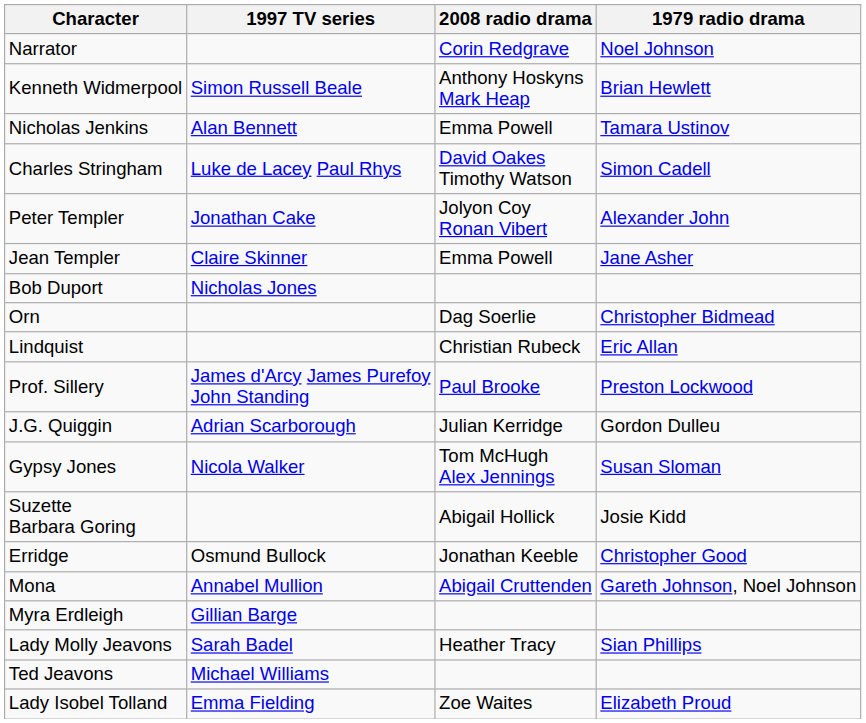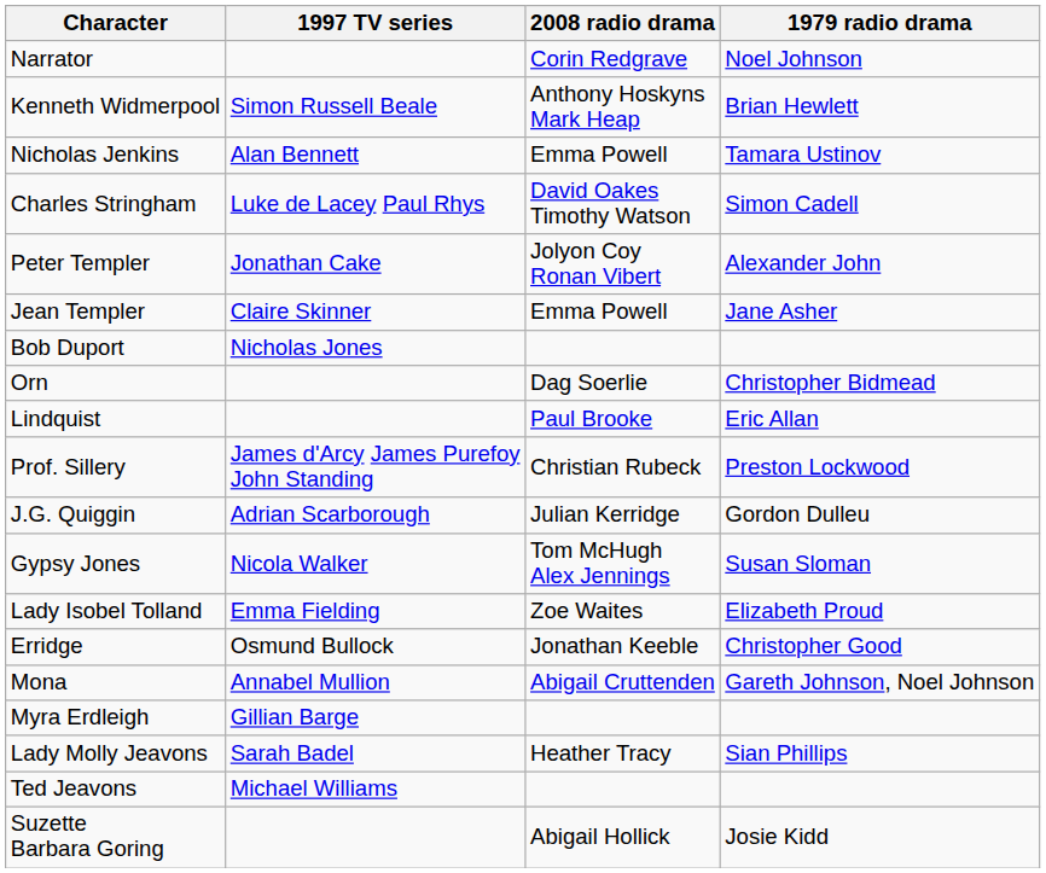 <table class="wikitable">
 <tr>
 <th>Character</th>
 <th>1997 TV series</th>
 <th>2008 radio drama</th>
 <th>1979 radio drama</th>
 </tr>
 <tr>
 <td>Narrator</td>
 <td></td>
 <td><a href='#'>Corin Redgrave</a></td>
 <td><a href='#'>Noel Johnson</a></td>
 </tr>
 <tr>
 <td>Kenneth Widmerpool</td>
 <td><a href='#'>Simon Russell Beale</a></td>
 <td>Anthony Hoskyns <br> <a href='#'>Mark Heap</a></td>
 <td><a href='#'>Brian Hewlett</a></td>
 </tr>
 <tr>
 <td>Nicholas Jenkins</td>
 <td><a href='#'>Alan Bennett</a></td>
 <td>Emma Powell</td>
 <td><a href='#'>Tamara Ustinov</a></td>
 </tr>
 <tr>
 <td>Charles Stringham</td>
 <td><a href='#'>Luke de Lacey</a> <a href='#'>Paul Rhys</a></td>
 <td><a href='#'>David Oakes</a> <br> Timothy Watson</td>
 <td><a href='#'>Simon Cadell</a></td>
 </tr>
 <tr>
 <td>Peter Templer</td>
 <td><a href='#'>Jonathan Cake</a></td>
 <td>Jolyon Coy <br> <a href='#'>Ronan Vibert</a></td>
 <td><a href='#'>Alexander John</a></td>
 </tr>
 <tr>
 <td>Jean Templer</td>
 <td><a href='#'>Claire Skinner</a></td>
 <td>Emma Powell</td>
 <td><a href='#'>Jane Asher</a></td>
 </tr>
 <tr>
 <td>Bob Duport</td>
 <td><a href='#'>Nicholas Jones</a></td>
 <td></td>
 </tr>
 <tr>
 <td>Orn</td>
 <td></td>
 <td>Dag Soerlie</td>
 <td><a href='#'>Christopher Bidmead</a></td>
 </tr>
 <tr>
 <td>Lindquist</td>
 <td></td>
-<td>Christian Rubeck</td>
+<td><a href='#'>Paul Brooke</a></td>
 <td><a href='#'>Eric Allan</a></td>
 </tr>
 <tr>
 <td>Prof. Sillery</td>
 <td><a href='#'>James d'Arcy</a>  <a href='#'>James Purefoy</a> <br> <a href='#'>John Standing</a></td>
-<td><a href='#'>Paul Brooke</a></td>
+<td>Christian Rubeck</td>
 <td><a href='#'>Preston Lockwood</a></td>
 </tr>
 <tr>
 <td>J.G. Quiggin</td>
 <td><a href='#'>Adrian Scarborough</a></td>
 <td>Julian Kerridge</td>
 <td>Gordon Dulleu</td>
 </tr>
 <tr>
 <td>Gypsy Jones</td>
 <td><a href='#'>Nicola Walker</a></td>
 <td>Tom McHugh <br> <a href='#'>Alex Jennings</a></td>
 <td><a href='#'>Susan Sloman</a></td>
 </tr>
 <tr>
-<td>Suzette <br> Barbara Goring</td>
-<td></td>
-<td>Abigail Hollick</td>
-<td>Josie Kidd</td>
+<td>Lady Isobel Tolland</td>
+<td><a href='#'>Emma Fielding</a></td>
+<td>Zoe Waites</td>
+<td><a href='#'>Elizabeth Proud</a></td>
 </tr>
 <tr>
 <td>Erridge</td>
 <td>Osmund Bullock</td>
 <td>Jonathan Keeble</td>
 <td><a href='#'>Christopher Good</a></td>
 </tr>
 <tr>
 <td>Mona</td>
 <td><a href='#'>Annabel Mullion</a></td>
 <td><a href='#'>Abigail Cruttenden</a></td>
 <td><a href='#'>Gareth Johnson</a>, Noel Johnson</td>
 </tr>
 <tr>
 <td>Myra Erdleigh</td>
 <td><a href='#'>Gillian Barge</a></td>
 <td></td>
 </tr>
 <tr>
 <td>Lady Molly Jeavons</td>
 <td><a href='#'>Sarah Badel</a></td>
 <td>Heather Tracy</td>
 <td><a href='#'>Sian Phillips</a></td>
 </tr>
 <tr>
 <td>Ted Jeavons</td>
 <td><a href='#'>Michael Williams</a></td>
 <td></td>
 </tr>
 <tr>
-<td>Lady Isobel Tolland</td>
-<td><a href='#'>Emma Fielding</a></td>
-<td>Zoe Waites</td>
-<td><a href='#'>Elizabeth Proud</a></td>
+<td>Suzette <br> Barbara Goring</td>
+<td></td>
+<td>Abigail Hollick</td>
+<td>Josie Kidd</td>
 </tr>
 </table>
